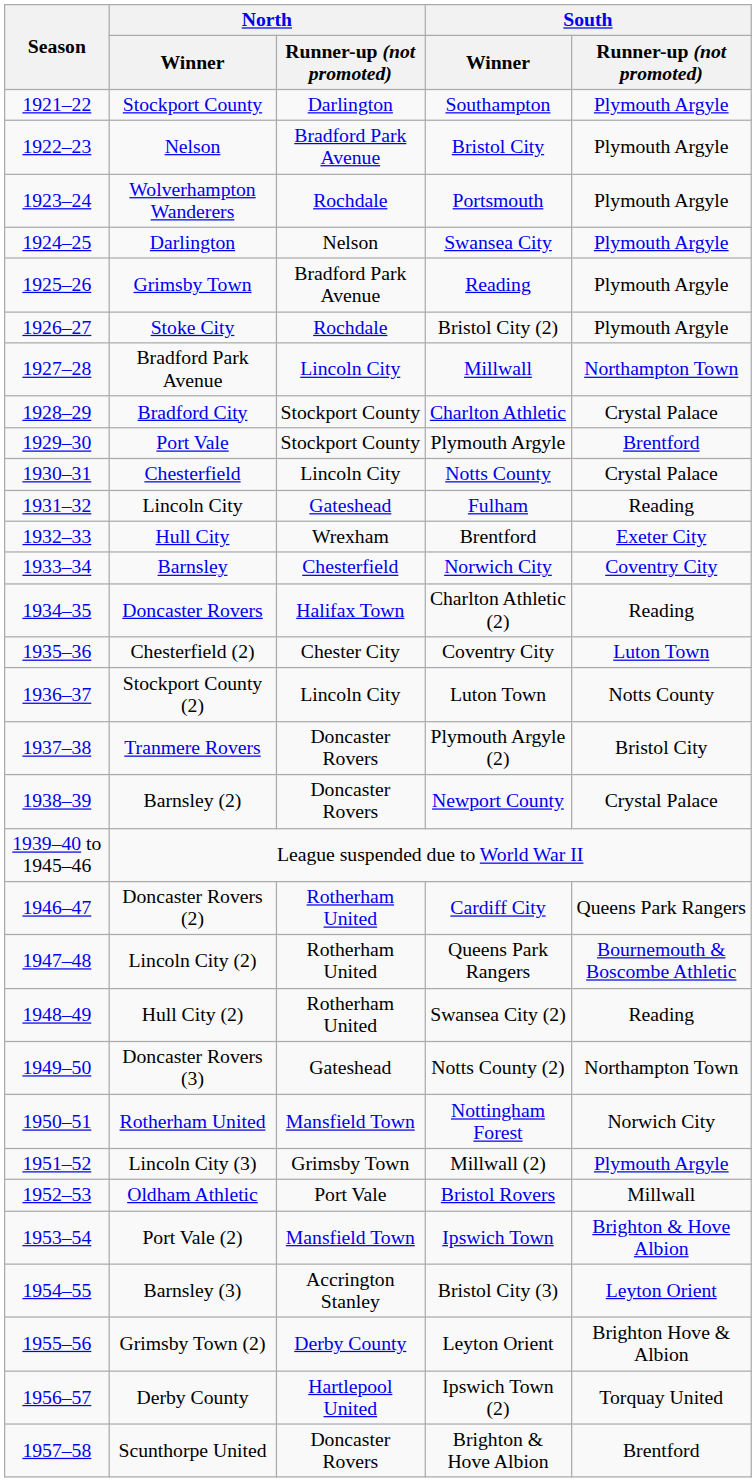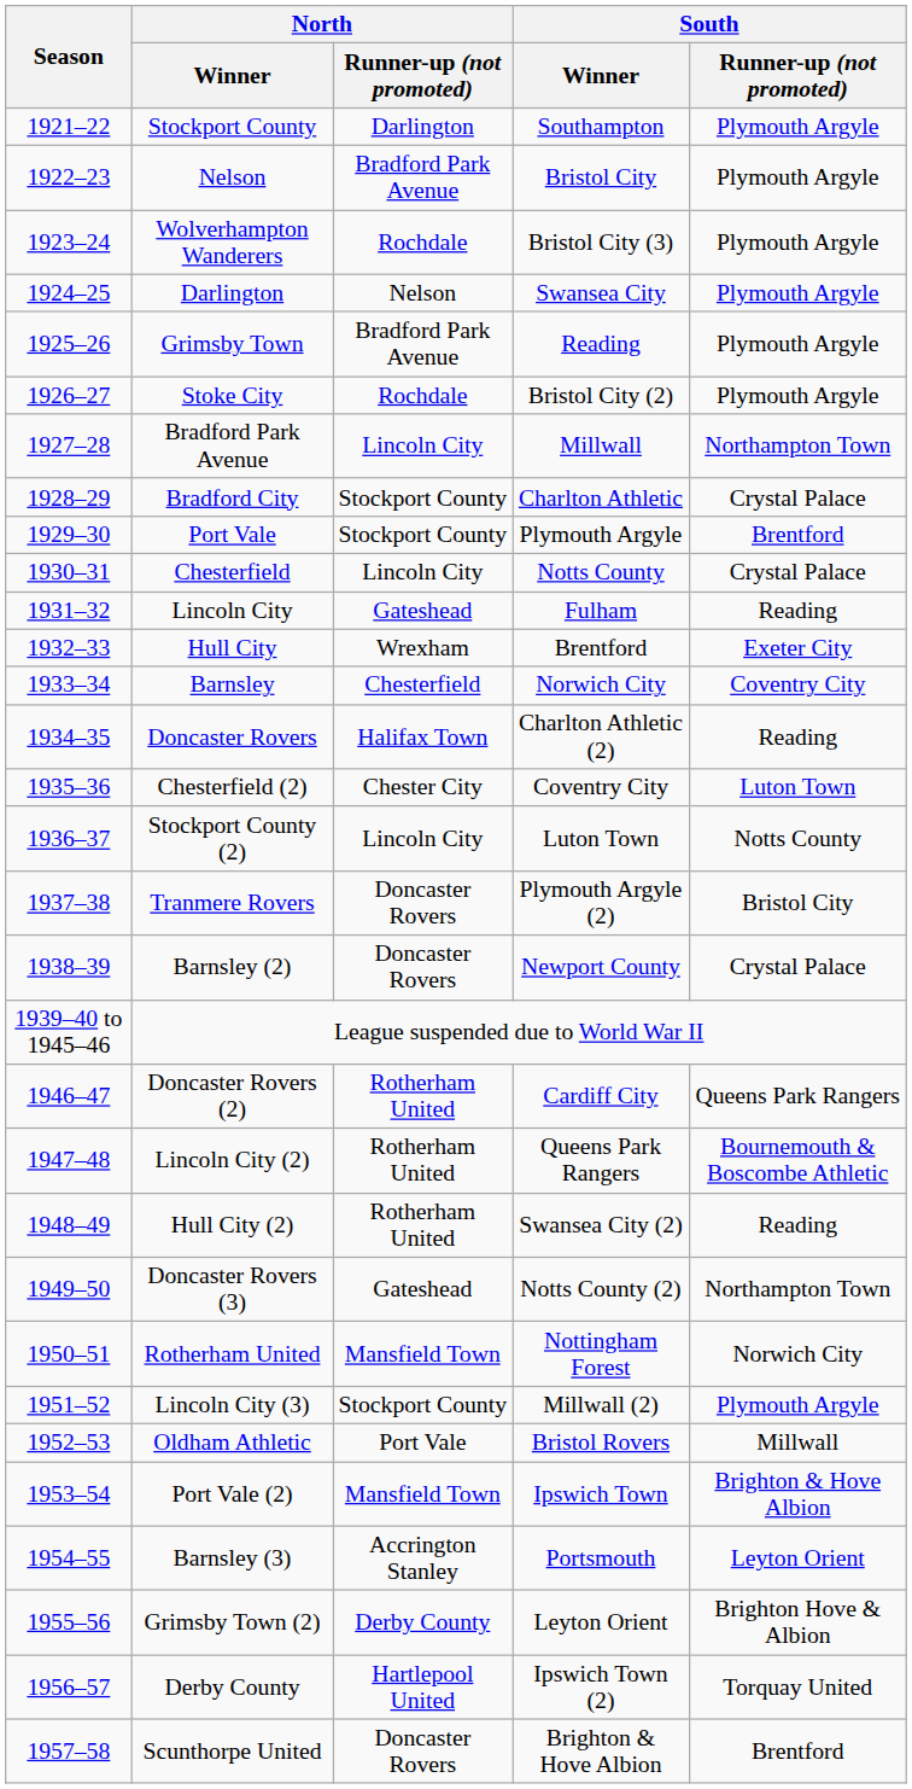 <table class="wikitable" style="text-align:center;">
 <tr>
 <th rowspan="2">Season</th>
 <th colspan="2"><a href='#'>North</a></th>
 <th colspan="2"><a href='#'>South</a></th>
 </tr>
 <tr>
 <th>Winner</th>
 <th>Runner-up <em>(not promoted)</em></th>
 <th>Winner</th>
 <th>Runner-up <em>(not promoted)</em></th>
 </tr>
 <tr>
 <td><a href='#'>1921–22</a></td>
 <td><a href='#'>Stockport County</a></td>
 <td><a href='#'>Darlington</a></td>
 <td><a href='#'>Southampton</a></td>
 <td><a href='#'>Plymouth Argyle</a></td>
 </tr>
 <tr>
 <td><a href='#'>1922–23</a></td>
 <td><a href='#'>Nelson</a></td>
 <td><a href='#'>Bradford Park Avenue</a></td>
 <td><a href='#'>Bristol City</a></td>
 <td>Plymouth Argyle</td>
 </tr>
 <tr>
 <td><a href='#'>1923–24</a></td>
 <td><a href='#'>Wolverhampton Wanderers</a></td>
 <td><a href='#'>Rochdale</a></td>
-<td><a href='#'>Portsmouth</a></td>
+<td>Bristol City (3)</td>
 <td>Plymouth Argyle</td>
 </tr>
 <tr>
 <td><a href='#'>1924–25</a></td>
 <td><a href='#'>Darlington</a></td>
 <td>Nelson</td>
 <td><a href='#'>Swansea City</a></td>
 <td><a href='#'>Plymouth Argyle</a></td>
 </tr>
 <tr>
 <td><a href='#'>1925–26</a></td>
 <td><a href='#'>Grimsby Town</a></td>
 <td>Bradford Park Avenue</td>
 <td><a href='#'>Reading</a></td>
 <td>Plymouth Argyle</td>
 </tr>
 <tr>
 <td><a href='#'>1926–27</a></td>
 <td><a href='#'>Stoke City</a></td>
 <td><a href='#'>Rochdale</a></td>
 <td>Bristol City (2)</td>
 <td>Plymouth Argyle</td>
 </tr>
 <tr>
 <td><a href='#'>1927–28</a></td>
 <td>Bradford Park Avenue</td>
 <td><a href='#'>Lincoln City</a></td>
 <td><a href='#'>Millwall</a></td>
 <td><a href='#'>Northampton Town</a></td>
 </tr>
 <tr>
 <td><a href='#'>1928–29</a></td>
 <td><a href='#'>Bradford City</a></td>
 <td>Stockport County</td>
 <td><a href='#'>Charlton Athletic</a></td>
 <td>Crystal Palace</td>
 </tr>
 <tr>
 <td><a href='#'>1929–30</a></td>
 <td><a href='#'>Port Vale</a></td>
 <td>Stockport County</td>
 <td>Plymouth Argyle</td>
 <td><a href='#'>Brentford</a></td>
 </tr>
 <tr>
 <td><a href='#'>1930–31</a></td>
 <td><a href='#'>Chesterfield</a></td>
 <td>Lincoln City</td>
 <td><a href='#'>Notts County</a></td>
 <td>Crystal Palace</td>
 </tr>
 <tr>
 <td><a href='#'>1931–32</a></td>
 <td>Lincoln City</td>
 <td><a href='#'>Gateshead</a></td>
 <td><a href='#'>Fulham</a></td>
 <td>Reading</td>
 </tr>
 <tr>
 <td><a href='#'>1932–33</a></td>
 <td><a href='#'>Hull City</a></td>
 <td>Wrexham</td>
 <td>Brentford</td>
 <td><a href='#'>Exeter City</a></td>
 </tr>
 <tr>
 <td><a href='#'>1933–34</a></td>
 <td><a href='#'>Barnsley</a></td>
 <td><a href='#'>Chesterfield</a></td>
 <td><a href='#'>Norwich City</a></td>
 <td><a href='#'>Coventry City</a></td>
 </tr>
 <tr>
 <td><a href='#'>1934–35</a></td>
 <td><a href='#'>Doncaster Rovers</a></td>
 <td><a href='#'>Halifax Town</a></td>
 <td>Charlton Athletic (2)</td>
 <td>Reading</td>
 </tr>
 <tr>
 <td><a href='#'>1935–36</a></td>
 <td>Chesterfield (2)</td>
 <td>Chester City</td>
 <td>Coventry City</td>
 <td><a href='#'>Luton Town</a></td>
 </tr>
 <tr>
 <td><a href='#'>1936–37</a></td>
 <td>Stockport County (2)</td>
 <td>Lincoln City</td>
 <td>Luton Town</td>
 <td>Notts County</td>
 </tr>
 <tr>
 <td><a href='#'>1937–38</a></td>
 <td><a href='#'>Tranmere Rovers</a></td>
 <td>Doncaster Rovers</td>
 <td>Plymouth Argyle (2)</td>
 <td>Bristol City</td>
 </tr>
 <tr>
 <td><a href='#'>1938–39</a></td>
 <td>Barnsley (2)</td>
 <td>Doncaster Rovers</td>
 <td><a href='#'>Newport County</a></td>
 <td>Crystal Palace</td>
 </tr>
 <tr>
 <td><a href='#'>1939–40</a> to 1945–46</td>
 <td colspan="4">League suspended due to <a href='#'>World War II</a></td>
 </tr>
 <tr>
 <td><a href='#'>1946–47</a></td>
 <td>Doncaster Rovers (2)</td>
 <td><a href='#'>Rotherham United</a></td>
 <td><a href='#'>Cardiff City</a></td>
 <td>Queens Park Rangers</td>
 </tr>
 <tr>
 <td><a href='#'>1947–48</a></td>
 <td>Lincoln City (2)</td>
 <td>Rotherham United</td>
 <td>Queens Park Rangers</td>
 <td><a href='#'>Bournemouth & Boscombe Athletic</a></td>
 </tr>
 <tr>
 <td><a href='#'>1948–49</a></td>
 <td>Hull City (2)</td>
 <td>Rotherham United</td>
 <td>Swansea City (2)</td>
 <td>Reading</td>
 </tr>
 <tr>
 <td><a href='#'>1949–50</a></td>
 <td>Doncaster Rovers (3)</td>
 <td>Gateshead</td>
 <td>Notts County (2)</td>
 <td>Northampton Town</td>
 </tr>
 <tr>
 <td><a href='#'>1950–51</a></td>
 <td><a href='#'>Rotherham United</a></td>
 <td><a href='#'>Mansfield Town</a></td>
 <td><a href='#'>Nottingham Forest</a></td>
 <td>Norwich City</td>
 </tr>
 <tr>
 <td><a href='#'>1951–52</a></td>
 <td>Lincoln City (3)</td>
-<td>Grimsby Town</td>
+<td>Stockport County</td>
 <td>Millwall (2)</td>
 <td><a href='#'>Plymouth Argyle</a></td>
 </tr>
 <tr>
 <td><a href='#'>1952–53</a></td>
 <td><a href='#'>Oldham Athletic</a></td>
 <td>Port Vale</td>
 <td><a href='#'>Bristol Rovers</a></td>
 <td>Millwall</td>
 </tr>
 <tr>
 <td><a href='#'>1953–54</a></td>
 <td>Port Vale (2)</td>
 <td><a href='#'>Mansfield Town</a></td>
 <td><a href='#'>Ipswich Town</a></td>
 <td><a href='#'>Brighton & Hove Albion</a></td>
 </tr>
 <tr>
 <td><a href='#'>1954–55</a></td>
 <td>Barnsley (3)</td>
 <td>Accrington Stanley</td>
-<td>Bristol City (3)</td>
+<td><a href='#'>Portsmouth</a></td>
 <td><a href='#'>Leyton Orient</a></td>
 </tr>
 <tr>
 <td><a href='#'>1955–56</a></td>
 <td>Grimsby Town (2)</td>
 <td><a href='#'>Derby County</a></td>
 <td>Leyton Orient</td>
 <td>Brighton Hove & Albion</td>
 </tr>
 <tr>
 <td><a href='#'>1956–57</a></td>
 <td>Derby County</td>
 <td><a href='#'>Hartlepool United</a></td>
 <td>Ipswich Town (2)</td>
 <td>Torquay United</td>
 </tr>
 <tr>
 <td><a href='#'>1957–58</a></td>
 <td>Scunthorpe United</td>
 <td>Doncaster Rovers</td>
 <td>Brighton & Hove Albion</td>
 <td>Brentford</td>
 </tr>
 </table>
